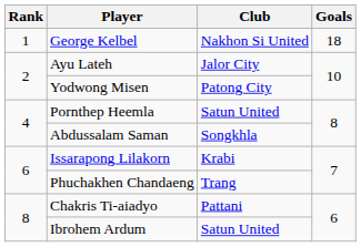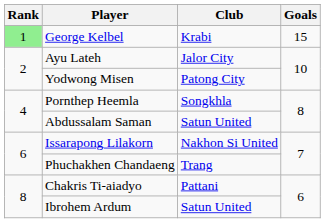 <table class="wikitable" style="text-align:center">
 <tr>
 <th>Rank</th>
 <th>Player</th>
 <th>Club</th>
 <th>Goals</th>
 </tr>
 <tr>
-<td>1</td>
+<td style="background: lightgreen;">1</td>
 <td align="left"> <a href='#'>George Kelbel</a></td>
-<td align="left"><a href='#'>Nakhon Si United</a></td>
-<td>18</td>
+<td align="left"><a href='#'>Krabi</a></td>
+<td>15</td>
 </tr>
 <tr>
 <td rowspan="2">2</td>
 <td align="left"> Ayu Lateh</td>
 <td align="left"><a href='#'>Jalor City</a></td>
 <td rowspan="2">10</td>
 </tr>
 <tr>
 <td align="left"> Yodwong Misen</td>
 <td align="left"><a href='#'>Patong City</a></td>
 </tr>
 <tr>
 <td rowspan="2">4</td>
 <td align="left"> Pornthep Heemla</td>
-<td align="left"><a href='#'>Satun United</a></td>
+<td align="left"><a href='#'>Songkhla</a></td>
 <td rowspan="2">8</td>
 </tr>
 <tr>
 <td align="left"> Abdussalam Saman</td>
-<td align="left"><a href='#'>Songkhla</a></td>
+<td align="left"><a href='#'>Satun United</a></td>
 </tr>
 <tr>
 <td rowspan="2">6</td>
 <td align="left"> <a href='#'>Issarapong Lilakorn</a></td>
-<td align="left"><a href='#'>Krabi</a></td>
+<td align="left"><a href='#'>Nakhon Si United</a></td>
 <td rowspan="2">7</td>
 </tr>
 <tr>
 <td align="left"> Phuchakhen Chandaeng</td>
 <td align="left"><a href='#'>Trang</a></td>
 </tr>
 <tr>
 <td rowspan="2">8</td>
 <td align="left"> Chakris Ti-aiadyo</td>
 <td align="left"><a href='#'>Pattani</a></td>
 <td rowspan="2">6</td>
 </tr>
 <tr>
 <td align="left"> Ibrohem Ardum</td>
 <td align="left"><a href='#'>Satun United</a></td>
 </tr>
 </table>
